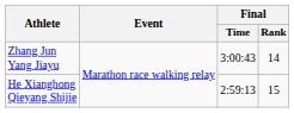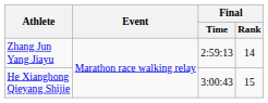 <table class="wikitable" style="font-size:90%">
 <tr>
 <th rowspan="2">Athlete</th>
 <th rowspan="2">Event</th>
 <th colspan="2">Final</th>
 </tr>
 <tr style="font-size:95%">
 <th>Time</th>
 <th>Rank</th>
 </tr>
 <tr align=center>
 <td align=left><a href='#'>Zhang Jun</a><br><a href='#'>Yang Jiayu</a></td>
 <td align=left rowspan=2><a href='#'>Marathon race walking relay</a></td>
-<td>3:00:43</td>
+<td>2:59:13</td>
 <td>14</td>
 </tr>
 <tr align=center>
 <td align=left><a href='#'>He Xianghong</a><br><a href='#'>Qieyang Shijie</a></td>
-<td>2:59:13</td>
+<td>3:00:43</td>
 <td>15</td>
 </tr>
 </table>
